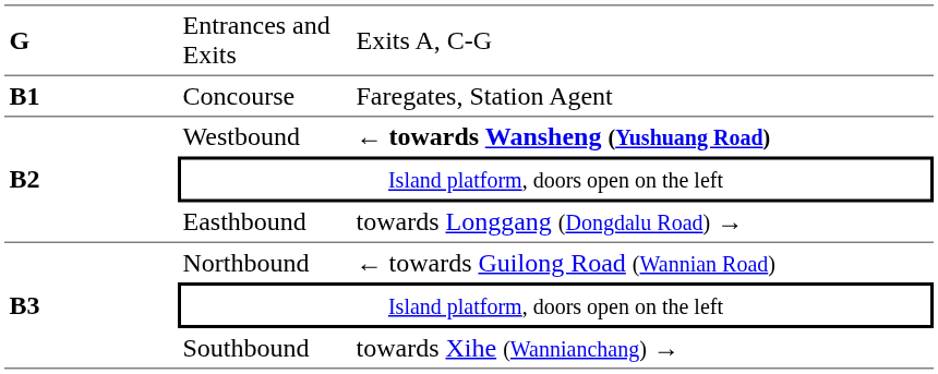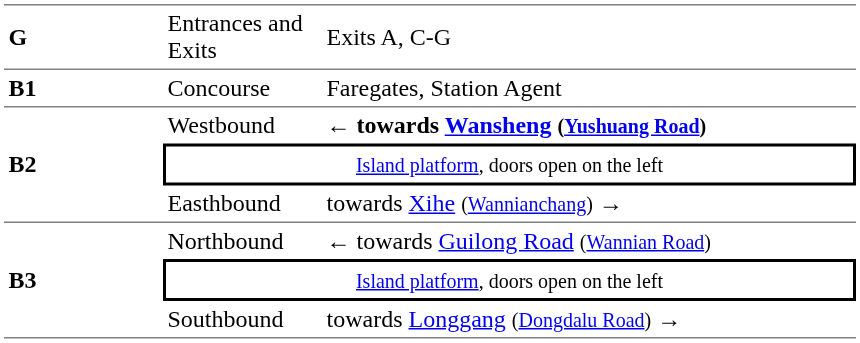 <table cellspacing=0 cellpadding=3>
 <tr>
 <td style="border-top:solid 1px gray;border-bottom:solid 1px gray;" width=100><strong>G</strong></td>
 <td style="border-top:solid 1px gray;border-bottom:solid 1px gray;" width=100>Entrances and Exits</td>
 <td style="border-top:solid 1px gray;border-bottom:solid 1px gray;" width=350>Exits A, C-G</td>
 </tr>
 <tr>
 <td style="border-bottom:solid 1px gray;"><strong>B1</strong></td>
 <td style="border-bottom:solid 1px gray;">Concourse</td>
 <td style="border-bottom:solid 1px gray;">Faregates, Station Agent</td>
 </tr>
 <tr>
 <td style="border-bottom:solid 1px gray;" rowspan=3><strong>B2</strong></td>
 <td>Westbound</td>
 <td><strong>←  towards <a href='#'>Wansheng</a> <small>(<a href='#'>Yushuang Road</a>)</small></strong></td>
 </tr>
 <tr>
 <td style="border-right:solid 2px black;border-left:solid 2px black;border-top:solid 2px black;border-bottom:solid 2px black;text-align:center;" colspan=2><small><a href='#'>Island platform</a>, doors open on the left</small></td>
 </tr>
 <tr>
 <td style="border-bottom:solid 1px gray;">Easthbound</td>
-<td style="border-bottom:solid 1px gray;">  towards <a href='#'>Longgang</a> <small>(<a href='#'>Dongdalu Road</a>)</small> →</td>
+<td style="border-bottom:solid 1px gray;">  towards <a href='#'>Xihe</a> <small>(<a href='#'>Wannianchang</a>)</small> →</td>
 </tr>
 <tr>
 <td style="border-bottom:solid 1px gray;" rowspan=3><strong>B3</strong></td>
 <td>Northbound</td>
 <td>←  towards <a href='#'>Guilong Road</a> <small>(<a href='#'>Wannian Road</a>)</small></td>
 </tr>
 <tr>
 <td style="border-right:solid 2px black;border-left:solid 2px black;border-top:solid 2px black;border-bottom:solid 2px black;text-align:center;" colspan=2><small><a href='#'>Island platform</a>, doors open on the left</small></td>
 </tr>
 <tr>
 <td style="border-bottom:solid 1px gray;">Southbound</td>
-<td style="border-bottom:solid 1px gray;">  towards <a href='#'>Xihe</a> <small>(<a href='#'>Wannianchang</a>)</small> →</td>
+<td style="border-bottom:solid 1px gray;">  towards <a href='#'>Longgang</a> <small>(<a href='#'>Dongdalu Road</a>)</small> →</td>
 </tr>
 </table>
